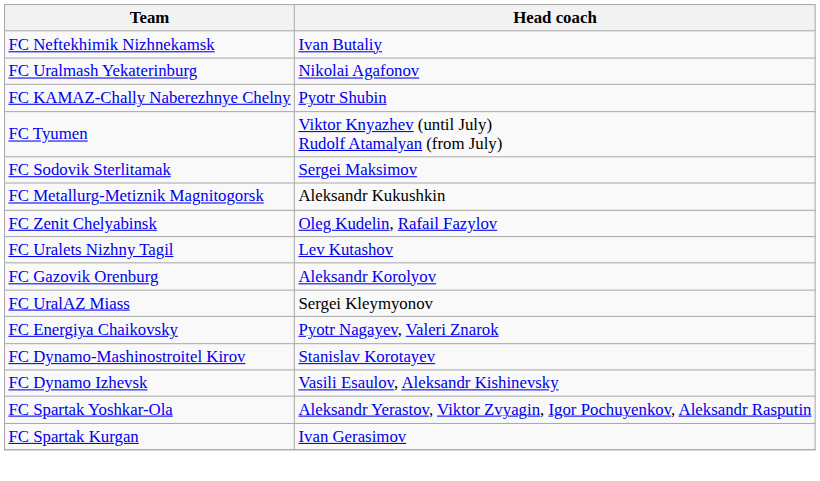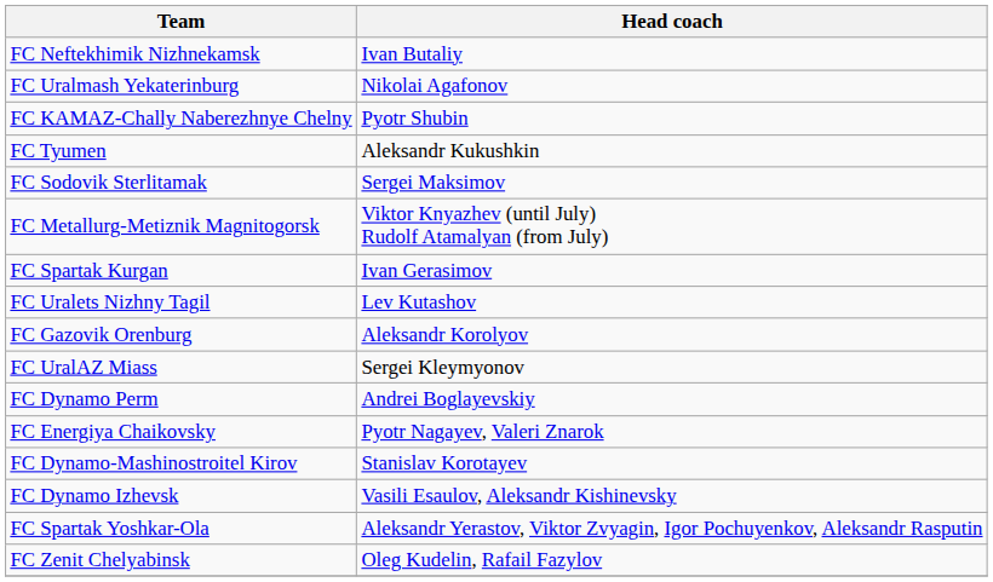 <table class="wikitable">
 <tr>
 <th>Team</th>
 <th>Head coach</th>
 </tr>
 <tr>
 <td><a href='#'>FC Neftekhimik Nizhnekamsk</a></td>
 <td><a href='#'>Ivan Butaliy</a></td>
 </tr>
 <tr>
 <td><a href='#'>FC Uralmash Yekaterinburg</a></td>
 <td><a href='#'>Nikolai Agafonov</a></td>
 </tr>
 <tr>
 <td><a href='#'>FC KAMAZ-Chally Naberezhnye Chelny</a></td>
 <td><a href='#'>Pyotr Shubin</a></td>
 </tr>
 <tr>
 <td><a href='#'>FC Tyumen</a></td>
-<td><a href='#'>Viktor Knyazhev</a> (until July)<br><a href='#'>Rudolf Atamalyan</a> (from July)</td>
+<td>Aleksandr Kukushkin</td>
 </tr>
 <tr>
 <td><a href='#'>FC Sodovik Sterlitamak</a></td>
 <td><a href='#'>Sergei Maksimov</a></td>
 </tr>
 <tr>
 <td><a href='#'>FC Metallurg-Metiznik Magnitogorsk</a></td>
-<td>Aleksandr Kukushkin</td>
+<td><a href='#'>Viktor Knyazhev</a> (until July)<br><a href='#'>Rudolf Atamalyan</a> (from July)</td>
 </tr>
 <tr>
-<td><a href='#'>FC Zenit Chelyabinsk</a></td>
-<td><a href='#'>Oleg Kudelin</a>, <a href='#'>Rafail Fazylov</a></td>
+<td><a href='#'>FC Spartak Kurgan</a></td>
+<td><a href='#'>Ivan Gerasimov</a></td>
 </tr>
 <tr>
 <td><a href='#'>FC Uralets Nizhny Tagil</a></td>
 <td><a href='#'>Lev Kutashov</a></td>
 </tr>
 <tr>
 <td><a href='#'>FC Gazovik Orenburg</a></td>
 <td><a href='#'>Aleksandr Korolyov</a></td>
 </tr>
 <tr>
 <td><a href='#'>FC UralAZ Miass</a></td>
 <td>Sergei Kleymyonov</td>
+</tr>
+<tr>
+<td><a href='#'>FC Dynamo Perm</a></td>
+<td><a href='#'>Andrei Boglayevskiy</a></td>
 </tr>
 <tr>
 <td><a href='#'>FC Energiya Chaikovsky</a></td>
 <td><a href='#'>Pyotr Nagayev</a>, <a href='#'>Valeri Znarok</a></td>
 </tr>
 <tr>
 <td><a href='#'>FC Dynamo-Mashinostroitel Kirov</a></td>
 <td><a href='#'>Stanislav Korotayev</a></td>
 </tr>
 <tr>
 <td><a href='#'>FC Dynamo Izhevsk</a></td>
 <td><a href='#'>Vasili Esaulov</a>, <a href='#'>Aleksandr Kishinevsky</a></td>
 </tr>
 <tr>
 <td><a href='#'>FC Spartak Yoshkar-Ola</a></td>
 <td><a href='#'>Aleksandr Yerastov</a>, <a href='#'>Viktor Zvyagin</a>, <a href='#'>Igor Pochuyenkov</a>, <a href='#'>Aleksandr Rasputin</a></td>
 </tr>
 <tr>
-<td><a href='#'>FC Spartak Kurgan</a></td>
-<td><a href='#'>Ivan Gerasimov</a></td>
+<td><a href='#'>FC Zenit Chelyabinsk</a></td>
+<td><a href='#'>Oleg Kudelin</a>, <a href='#'>Rafail Fazylov</a></td>
 </tr>
 <tr>
 </tr>
 </table>
